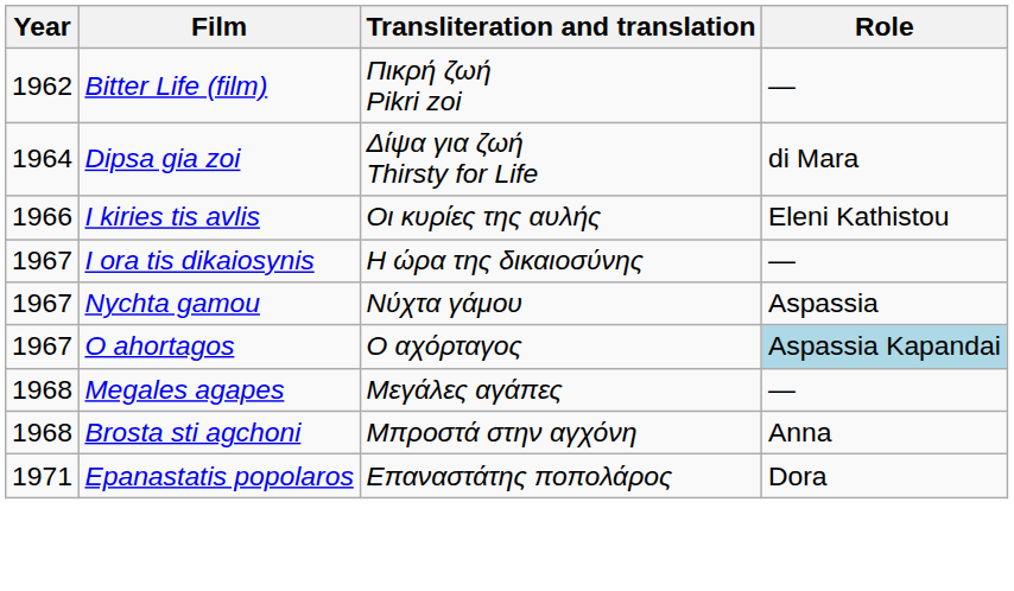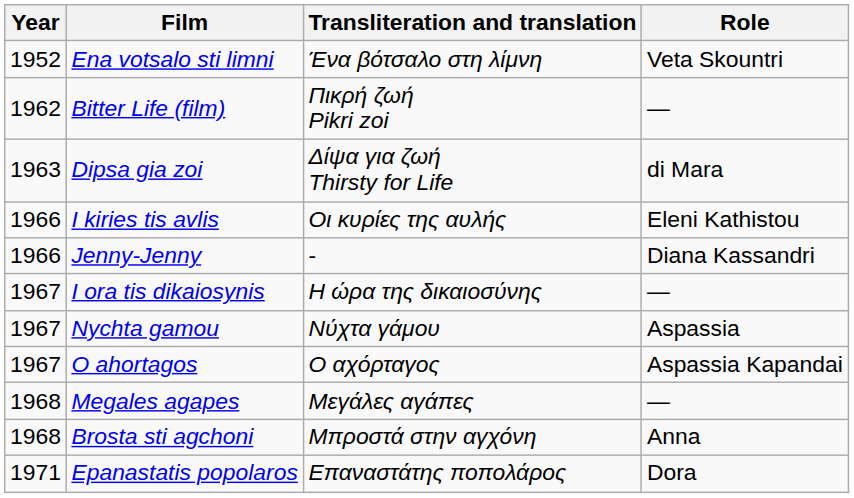 <table class="wikitable">
 <tr>
 <th>Year</th>
 <th>Film</th>
 <th>Transliteration and translation</th>
 <th>Role</th>
 </tr>
 <tr>
+<td>1952</td>
+<td><em><a href='#'>Ena votsalo sti limni</a></em></td>
+<td><em>Ένα βότσαλο στη λίμνη</em></td>
+<td>Veta Skountri</td>
+</tr>
+<tr>
 <td>1962</td>
 <td><em><a href='#'>Bitter Life (film)</a></em></td>
 <td><em>Πικρή ζωή</em><br><em>Pikri zoi</em></td>
 <td>—</td>
 </tr>
 <tr>
-<td>1964</td>
+<td>1963</td>
 <td><em><a href='#'>Dipsa gia zoi</a></em></td>
 <td><em>Δίψα για ζωή</em><br><em>Thirsty for Life</em></td>
 <td>di Mara</td>
 </tr>
 <tr>
 <td>1966</td>
 <td><em><a href='#'>I kiries tis avlis</a></em></td>
 <td><em>Οι κυρίες της αυλής</em></td>
 <td>Eleni Kathistou</td>
+</tr>
+<tr>
+<td>1966</td>
+<td><em><a href='#'>Jenny-Jenny</a></em></td>
+<td>-</td>
+<td>Diana Kassandri</td>
 </tr>
 <tr>
 <td>1967</td>
 <td><em><a href='#'>I ora tis dikaiosynis</a></em></td>
 <td><em>Η ώρα της δικαιοσύνης</em></td>
 <td>—</td>
 </tr>
 <tr>
 <td>1967</td>
 <td><em><a href='#'>Nychta gamou</a></em></td>
 <td><em>Νύχτα γάμου</em></td>
 <td>Aspassia</td>
 </tr>
 <tr>
 <td>1967</td>
 <td><em><a href='#'>O ahortagos</a></em></td>
 <td><em>Ο αχόρταγος</em></td>
-<td style="background: lightblue;">Aspassia Kapandai</td>
+<td>Aspassia Kapandai</td>
 </tr>
 <tr>
 <td>1968</td>
 <td><em><a href='#'>Megales agapes</a></em></td>
 <td><em>Μεγάλες αγάπες</em></td>
 <td>—</td>
 </tr>
 <tr>
 <td>1968</td>
 <td><em><a href='#'>Brosta sti agchoni</a></em></td>
 <td><em>Μπροστά στην αγχόνη</em></td>
 <td>Anna</td>
 </tr>
 <tr>
 <td>1971</td>
 <td><em><a href='#'>Epanastatis popolaros</a></em></td>
 <td><em>Επαναστάτης ποπολάρος</em></td>
 <td>Dora</td>
 </tr>
 </table>
